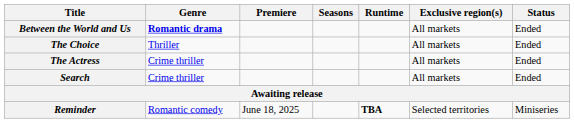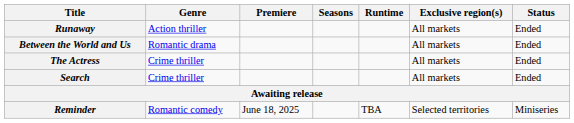 <table class="wikitable plainrowheaders sortable" style="width:100%;">
 <tr>
 <th scope="col" style="width:25%;">Title</th>
 <th>Genre</th>
 <th>Premiere</th>
 <th>Seasons</th>
 <th>Runtime</th>
 <th>Exclusive region(s)</th>
 <th>Status</th>
 </tr>
 <tr>
-<th scope="row"><em>Between the World and Us</em></th>
-<td><strong><a href='#'>Romantic drama</a></strong></td>
+<th scope="row"><em>Runaway</em></th>
+<td><a href='#'>Action thriller</a></td>
 <td></td>
 <td></td>
 <td></td>
 <td>All markets</td>
 <td>Ended</td>
 </tr>
 <tr>
-<th scope="row"><em>The Choice</em></th>
-<td><a href='#'>Thriller</a></td>
+<th scope="row"><em>Between the World and Us</em></th>
+<td><a href='#'>Romantic drama</a></td>
 <td></td>
 <td></td>
 <td></td>
 <td>All markets</td>
 <td>Ended</td>
 </tr>
 <tr>
 <th scope="row"><em>The Actress</em></th>
 <td><a href='#'>Crime thriller</a></td>
 <td></td>
 <td></td>
 <td></td>
 <td>All markets</td>
 <td>Ended</td>
 </tr>
 <tr>
 <th scope="row"><em>Search</em></th>
 <td><a href='#'>Crime thriller</a></td>
 <td></td>
 <td></td>
 <td></td>
 <td>All markets</td>
 <td>Ended</td>
 </tr>
 <tr>
 <th colspan="7">Awaiting release</th>
 </tr>
 <tr>
 <th scope="row"><em>Reminder</em></th>
 <td><a href='#'>Romantic comedy</a></td>
 <td>June 18, 2025</td>
 <td></td>
-<td><strong>TBA</strong></td>
+<td>TBA</td>
 <td>Selected territories</td>
 <td>Miniseries</td>
 </tr>
 </table>
